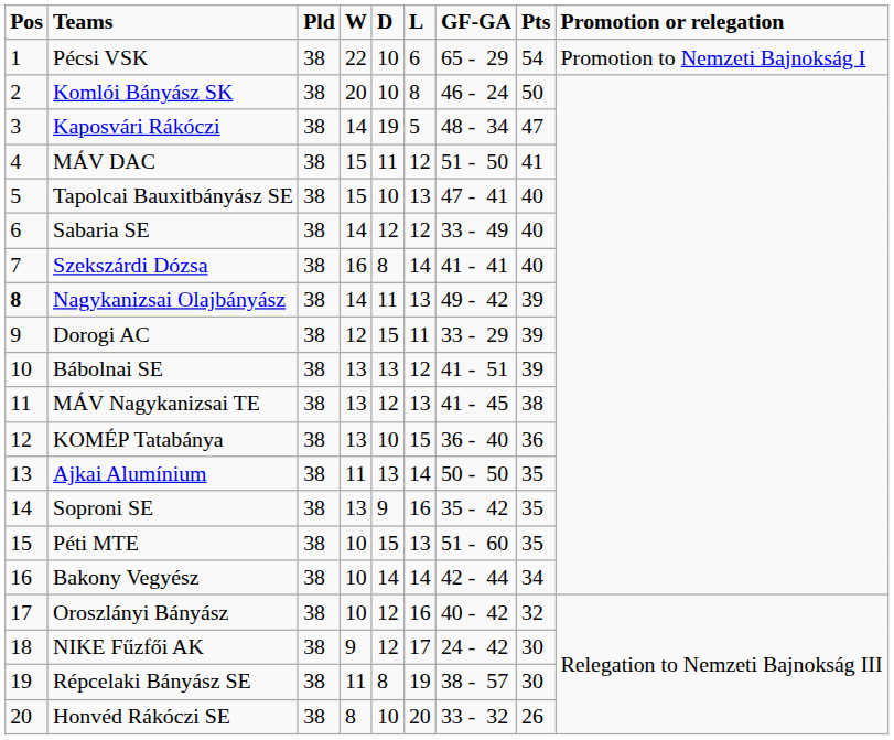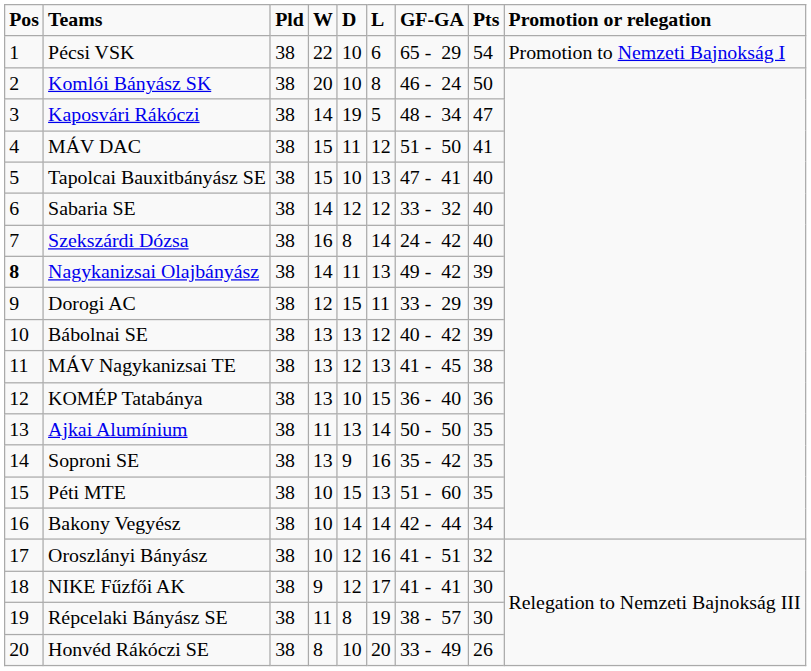 <table class="wikitable">
 <tr>
 <td><strong>Pos</strong></td>
 <td><strong>Teams</strong></td>
 <td><strong>Pld</strong></td>
 <td><strong>W</strong></td>
 <td><strong>D</strong></td>
 <td><strong>L</strong></td>
 <td><strong>GF-GA</strong></td>
 <td><strong>Pts</strong></td>
 <td><strong>Promotion or relegation</strong></td>
 </tr>
 <tr>
 <td>1</td>
 <td>Pécsi VSK</td>
 <td>38</td>
 <td>22</td>
 <td>10</td>
 <td>6</td>
 <td>65 -  29</td>
 <td>54</td>
 <td>Promotion to <a href='#'>Nemzeti Bajnokság I</a></td>
 </tr>
 <tr>
 <td>2</td>
 <td><a href='#'>Komlói Bányász SK</a></td>
 <td>38</td>
 <td>20</td>
 <td>10</td>
 <td>8</td>
 <td>46 -  24</td>
 <td>50</td>
 <td rowspan="15"></td>
 </tr>
 <tr>
 <td>3</td>
 <td><a href='#'>Kaposvári Rákóczi</a></td>
 <td>38</td>
 <td>14</td>
 <td>19</td>
 <td>5</td>
 <td>48 -  34</td>
 <td>47</td>
 </tr>
 <tr>
 <td>4</td>
 <td>MÁV DAC</td>
 <td>38</td>
 <td>15</td>
 <td>11</td>
 <td>12</td>
 <td>51 -  50</td>
 <td>41</td>
 </tr>
 <tr>
 <td>5</td>
 <td>Tapolcai Bauxitbányász SE</td>
 <td>38</td>
 <td>15</td>
 <td>10</td>
 <td>13</td>
 <td>47 -  41</td>
 <td>40</td>
 </tr>
 <tr>
 <td>6</td>
 <td>Sabaria SE</td>
 <td>38</td>
 <td>14</td>
 <td>12</td>
 <td>12</td>
-<td>33 -  49</td>
+<td>33 -  32</td>
 <td>40</td>
 </tr>
 <tr>
 <td>7</td>
 <td><a href='#'>Szekszárdi Dózsa</a></td>
 <td>38</td>
 <td>16</td>
 <td>8</td>
 <td>14</td>
-<td>41 -  41</td>
+<td>24 -  42</td>
 <td>40</td>
 </tr>
 <tr>
 <td><strong>8</strong></td>
 <td><a href='#'>Nagykanizsai Olajbányász</a></td>
 <td>38</td>
 <td>14</td>
 <td>11</td>
 <td>13</td>
 <td>49 -  42</td>
 <td>39</td>
 </tr>
 <tr>
 <td>9</td>
 <td>Dorogi AC</td>
 <td>38</td>
 <td>12</td>
 <td>15</td>
 <td>11</td>
 <td>33 -  29</td>
 <td>39</td>
 </tr>
 <tr>
 <td>10</td>
 <td>Bábolnai SE</td>
 <td>38</td>
 <td>13</td>
 <td>13</td>
 <td>12</td>
-<td>41 -  51</td>
+<td>40 -  42</td>
 <td>39</td>
 </tr>
 <tr>
 <td>11</td>
 <td>MÁV Nagykanizsai TE</td>
 <td>38</td>
 <td>13</td>
 <td>12</td>
 <td>13</td>
 <td>41 -  45</td>
 <td>38</td>
 </tr>
 <tr>
 <td>12</td>
 <td>KOMÉP Tatabánya</td>
 <td>38</td>
 <td>13</td>
 <td>10</td>
 <td>15</td>
 <td>36 -  40</td>
 <td>36</td>
 </tr>
 <tr>
 <td>13</td>
 <td><a href='#'>Ajkai Alumínium</a></td>
 <td>38</td>
 <td>11</td>
 <td>13</td>
 <td>14</td>
 <td>50 -  50</td>
 <td>35</td>
 </tr>
 <tr>
 <td>14</td>
 <td>Soproni SE</td>
 <td>38</td>
 <td>13</td>
 <td>9</td>
 <td>16</td>
 <td>35 -  42</td>
 <td>35</td>
 </tr>
 <tr>
 <td>15</td>
 <td>Péti MTE</td>
 <td>38</td>
 <td>10</td>
 <td>15</td>
 <td>13</td>
 <td>51 -  60</td>
 <td>35</td>
 </tr>
 <tr>
 <td>16</td>
 <td>Bakony Vegyész</td>
 <td>38</td>
 <td>10</td>
 <td>14</td>
 <td>14</td>
 <td>42 -  44</td>
 <td>34</td>
 </tr>
 <tr>
 <td>17</td>
 <td>Oroszlányi Bányász</td>
 <td>38</td>
 <td>10</td>
 <td>12</td>
 <td>16</td>
-<td>40 -  42</td>
+<td>41 -  51</td>
 <td>32</td>
 <td rowspan="4">Relegation to Nemzeti Bajnokság III</td>
 </tr>
 <tr>
 <td>18</td>
 <td>NIKE Fűzfői AK</td>
 <td>38</td>
 <td>9</td>
 <td>12</td>
 <td>17</td>
-<td>24 -  42</td>
+<td>41 -  41</td>
 <td>30</td>
 </tr>
 <tr>
 <td>19</td>
 <td>Répcelaki Bányász SE</td>
 <td>38</td>
 <td>11</td>
 <td>8</td>
 <td>19</td>
 <td>38 -  57</td>
 <td>30</td>
 </tr>
 <tr>
 <td>20</td>
 <td>Honvéd Rákóczi SE</td>
 <td>38</td>
 <td>8</td>
 <td>10</td>
 <td>20</td>
-<td>33 -  32</td>
+<td>33 -  49</td>
 <td>26</td>
 </tr>
 </table>
